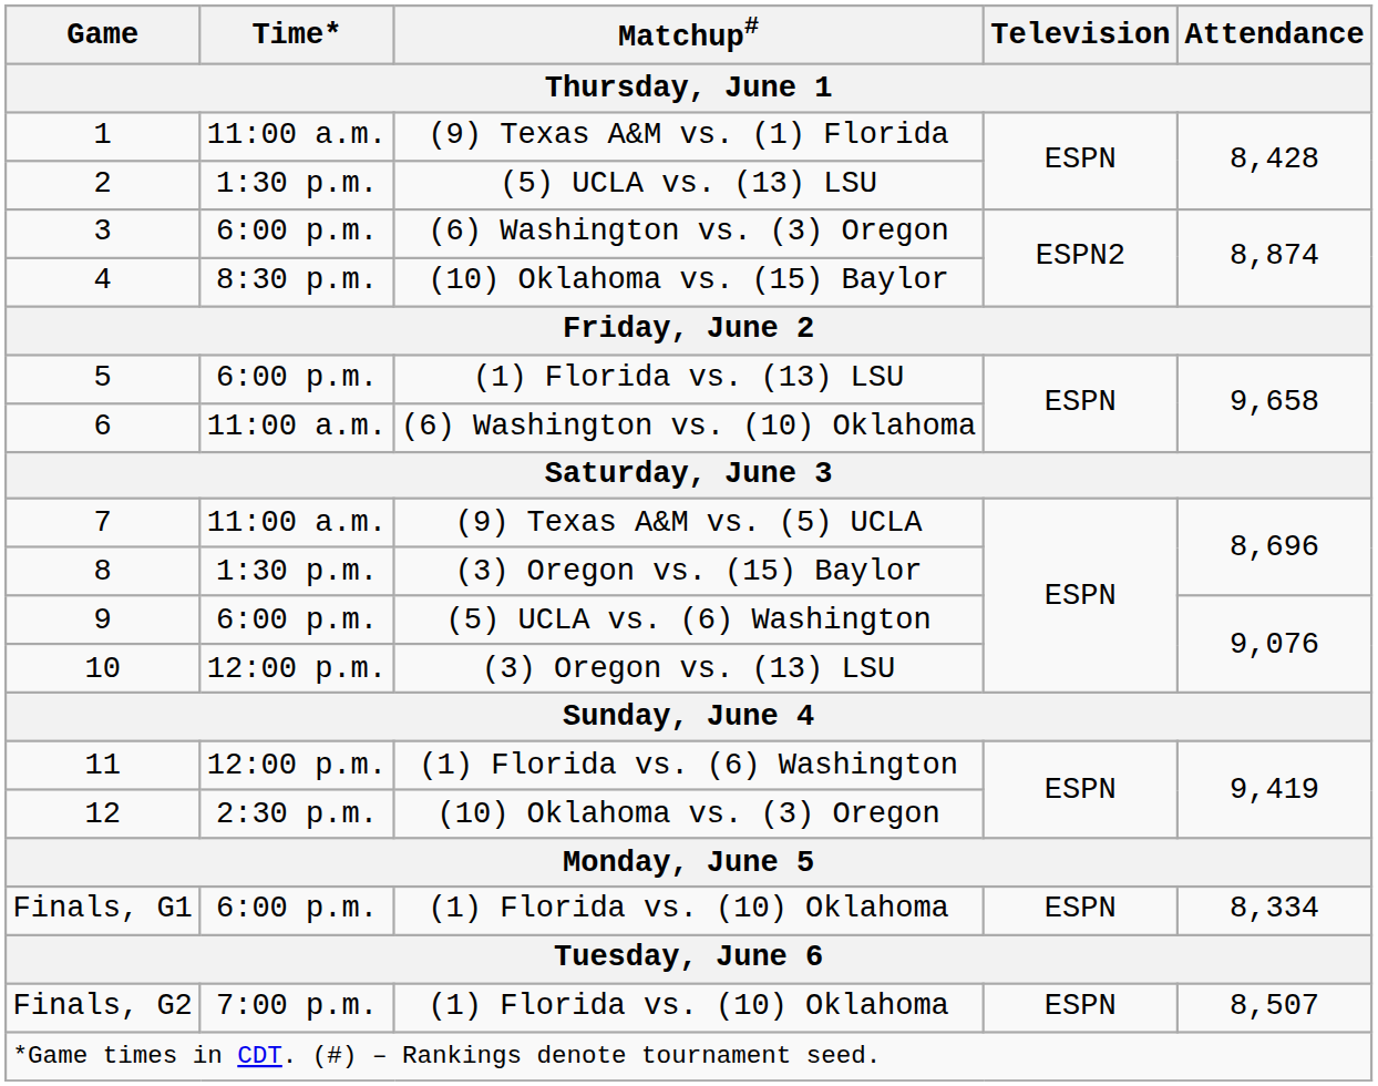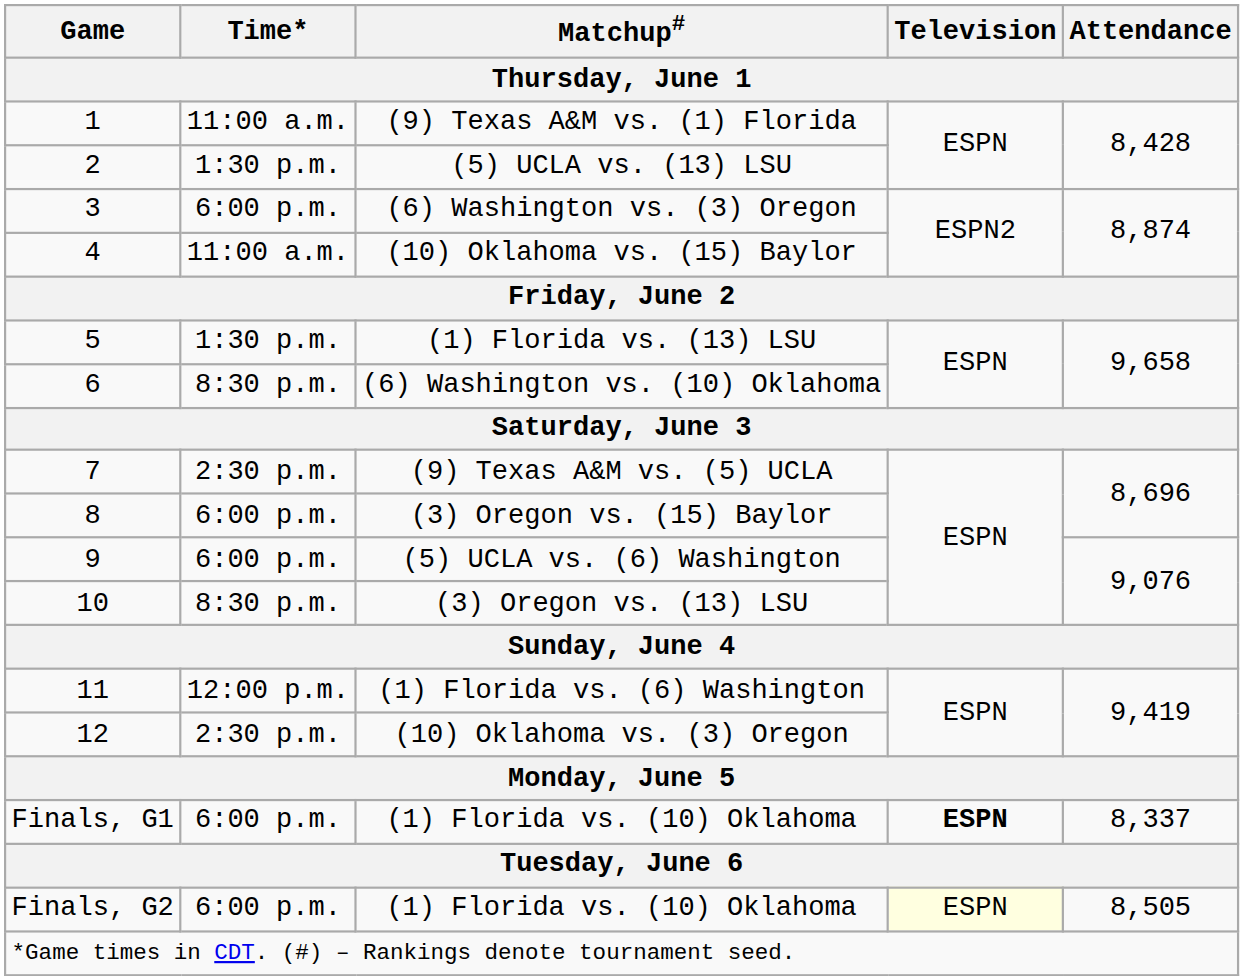 <table class="wikitable" style="font-size: 95%">
 <tr align="center">
 <th>Game</th>
 <th>Time*</th>
 <th>Matchup<sup>#</sup></th>
 <th>Television</th>
 <th>Attendance</th>
 </tr>
 <tr>
 <th colspan=7>Thursday, June 1</th>
 </tr>
 <tr>
 <td style="text-align:center;">1</td>
 <td style="text-align:center;">11:00 a.m.</td>
 <td style="text-align:center;">(9) Texas A&M vs. (1) Florida</td>
 <td rowspan=2 style="text-align:center;">ESPN</td>
 <td rowspan=2 style="text-align:center;">8,428</td>
 </tr>
 <tr>
 <td style="text-align:center;">2</td>
 <td style="text-align:center;">1:30 p.m.</td>
 <td style="text-align:center;">(5) UCLA vs. (13) LSU</td>
 </tr>
 <tr>
 <td style="text-align:center;">3</td>
 <td style="text-align:center;">6:00 p.m.</td>
 <td style="text-align:center;">(6) Washington vs. (3) Oregon</td>
 <td rowspan=2 style="text-align:center;">ESPN2</td>
 <td rowspan=2 style="text-align:center;">8,874</td>
 </tr>
 <tr>
 <td style="text-align:center;">4</td>
-<td style="text-align:center;">8:30 p.m.</td>
+<td style="text-align:center;">11:00 a.m.</td>
 <td style="text-align:center;">(10) Oklahoma  vs. (15) Baylor</td>
 </tr>
 <tr>
 <th colspan=7>Friday, June 2</th>
 </tr>
 <tr>
 <td style="text-align:center;">5</td>
-<td style="text-align:center;">6:00 p.m.</td>
+<td style="text-align:center;">1:30 p.m.</td>
 <td style="text-align:center;">(1) Florida vs. (13) LSU</td>
 <td rowspan=2 style="text-align:center;">ESPN</td>
 <td rowspan=2 style="text-align:center;">9,658</td>
 </tr>
 <tr>
 <td style="text-align:center;">6</td>
-<td style="text-align:center;">11:00 a.m.</td>
+<td style="text-align:center;">8:30 p.m.</td>
 <td style="text-align:center;">(6) Washington vs. (10) Oklahoma</td>
 </tr>
 <tr>
 <th colspan=7>Saturday, June 3</th>
 </tr>
 <tr>
 <td style="text-align:center;">7</td>
-<td style="text-align:center;">11:00 a.m.</td>
+<td style="text-align:center;">2:30 p.m.</td>
 <td style="text-align:center;">(9) Texas A&M vs. (5) UCLA</td>
 <td rowspan=4 style="text-align:center;">ESPN</td>
 <td rowspan=2 style="text-align:center;">8,696</td>
 </tr>
 <tr>
 <td style="text-align:center;">8</td>
-<td style="text-align:center;">1:30 p.m.</td>
+<td style="text-align:center;">6:00 p.m.</td>
 <td style="text-align:center;">(3) Oregon vs. (15) Baylor</td>
 </tr>
 <tr>
 <td style="text-align:center;">9</td>
 <td style="text-align:center;">6:00 p.m.</td>
 <td style="text-align:center;">(5) UCLA vs. (6) Washington</td>
 <td rowspan=2 style="text-align:center;">9,076</td>
 </tr>
 <tr>
 <td style="text-align:center;">10</td>
-<td style="text-align:center;">12:00 p.m.</td>
+<td style="text-align:center;">8:30 p.m.</td>
 <td style="text-align:center;">(3) Oregon vs. (13) LSU</td>
 </tr>
 <tr>
 <th colspan=7>Sunday, June 4</th>
 </tr>
 <tr>
 <td style="text-align:center;">11</td>
 <td style="text-align:center;">12:00 p.m.</td>
 <td style="text-align:center;">(1) Florida vs. (6) Washington</td>
 <td rowspan=2 style="text-align:center;">ESPN</td>
 <td rowspan=2 style="text-align:center;">9,419</td>
 </tr>
 <tr>
 <td style="text-align:center;">12</td>
 <td style="text-align:center;">2:30 p.m.</td>
 <td style="text-align:center;">(10) Oklahoma  vs. (3) Oregon</td>
 </tr>
 <tr>
 <th colspan=7>Monday, June 5</th>
 </tr>
 <tr>
 <td style="text-align:center;">Finals, G1</td>
 <td style="text-align:center;">6:00 p.m.</td>
 <td style="text-align:center;">(1) Florida vs. (10) Oklahoma</td>
-<td style="text-align:center;">ESPN</td>
-<td style="text-align:center;">8,334</td>
+<td style="text-align:center;"><strong>ESPN</strong></td>
+<td style="text-align:center;">8,337</td>
 </tr>
 <tr>
 <th colspan=7>Tuesday, June 6</th>
 </tr>
 <tr>
 <td style="text-align:center;">Finals, G2</td>
-<td style="text-align:center;">7:00 p.m.</td>
+<td style="text-align:center;">6:00 p.m.</td>
 <td style="text-align:center;">(1) Florida vs. (10) Oklahoma</td>
-<td style="text-align:center;">ESPN</td>
-<td style="text-align:center;">8,507</td>
+<td style="background: lightyellow; text-align:center;">ESPN</td>
+<td style="text-align:center;">8,505</td>
 </tr>
 <tr>
 <td colspan=7><small>*Game times in <a href='#'>CDT</a>. (#) – Rankings denote tournament seed.</small></td>
 </tr>
 </table>
